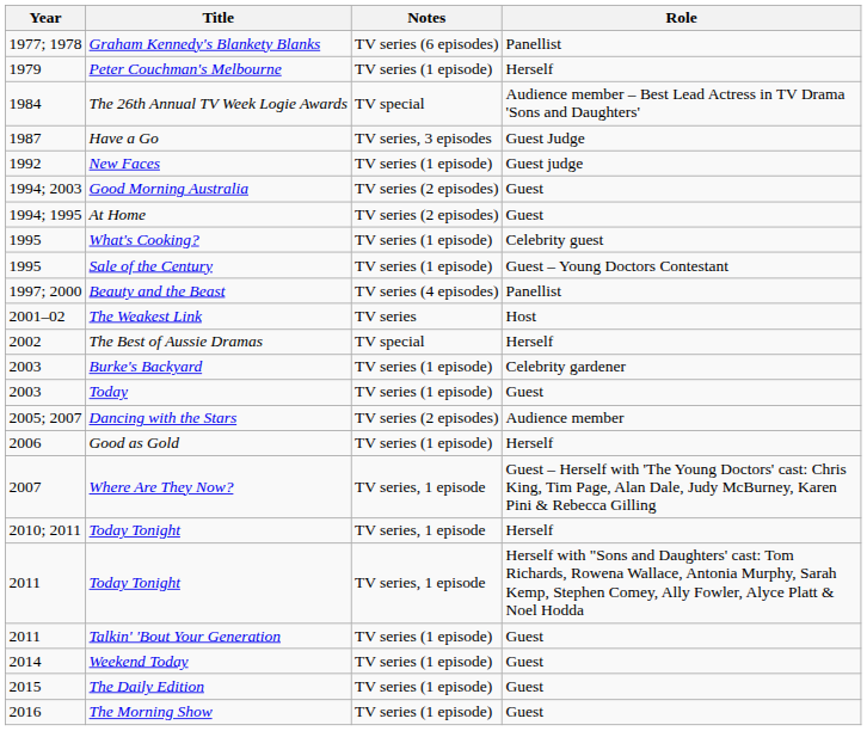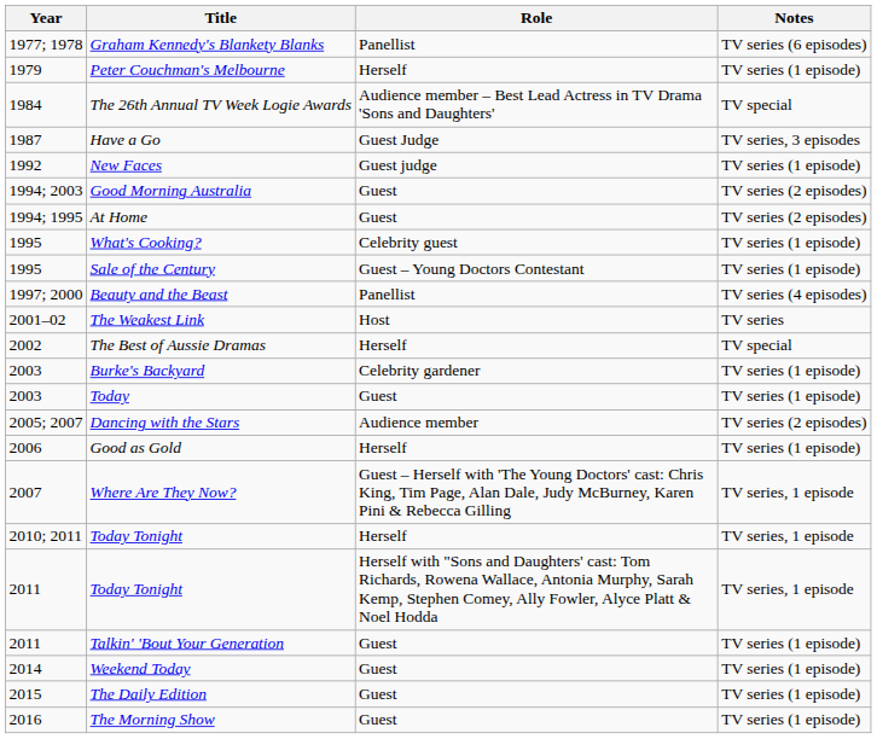 <table class="wikitable sortable">
 <tr>
 <th>Year</th>
 <th>Title</th>
+<th width="350">Role</th>
 <th class="unsortable">Notes</th>
-<th width="350">Role</th>
 </tr>
 <tr>
 <td>1977; 1978</td>
 <td><em><a href='#'>Graham Kennedy's Blankety Blanks</a></em></td>
+<td>Panellist</td>
 <td>TV series (6 episodes)</td>
-<td>Panellist</td>
 </tr>
 <tr>
 <td>1979</td>
 <td><em><a href='#'> Peter Couchman's Melbourne</a></em></td>
+<td>Herself</td>
 <td>TV series (1 episode)</td>
-<td>Herself</td>
 </tr>
 <tr>
 <td>1984</td>
 <td><em>The 26th Annual TV Week Logie Awards</em></td>
+<td>Audience member – Best Lead Actress in TV Drama 'Sons and Daughters'</td>
 <td>TV special</td>
-<td>Audience member – Best Lead Actress in TV Drama 'Sons and Daughters'</td>
 </tr>
 <tr>
 <td>1987</td>
 <td><em>Have a Go</em></td>
+<td>Guest Judge</td>
 <td>TV series, 3 episodes</td>
-<td>Guest Judge</td>
 </tr>
 <tr>
 <td>1992</td>
 <td><em><a href='#'>New Faces</a></em></td>
+<td>Guest judge</td>
 <td>TV series (1 episode)</td>
-<td>Guest judge</td>
 </tr>
 <tr>
 <td>1994; 2003</td>
 <td><em><a href='#'>Good Morning Australia</a></em></td>
+<td>Guest</td>
 <td>TV series (2 episodes)</td>
-<td>Guest</td>
 </tr>
 <tr>
 <td>1994; 1995</td>
 <td><em>At Home</em></td>
+<td>Guest</td>
 <td>TV series (2 episodes)</td>
-<td>Guest</td>
 </tr>
 <tr>
 <td>1995</td>
 <td><em><a href='#'>What's Cooking?</a></em></td>
+<td>Celebrity guest</td>
 <td>TV series (1 episode)</td>
-<td>Celebrity guest</td>
 </tr>
 <tr>
 <td>1995</td>
 <td><em><a href='#'>Sale of the Century</a></em></td>
+<td>Guest – Young Doctors Contestant</td>
 <td>TV series (1 episode)</td>
-<td>Guest – Young Doctors Contestant</td>
 </tr>
 <tr>
 <td>1997; 2000</td>
 <td><em><a href='#'>Beauty and the Beast</a></em></td>
+<td>Panellist</td>
 <td>TV series (4 episodes)</td>
-<td>Panellist</td>
 </tr>
 <tr>
 <td>2001–02</td>
 <td><em><a href='#'>The Weakest Link</a></em></td>
+<td>Host</td>
 <td>TV series</td>
-<td>Host</td>
 </tr>
 <tr>
 <td>2002</td>
 <td><em>The Best of Aussie Dramas</em></td>
+<td>Herself</td>
 <td>TV special</td>
-<td>Herself</td>
 </tr>
 <tr>
 <td>2003</td>
 <td><em><a href='#'>Burke's Backyard</a></em></td>
+<td>Celebrity gardener</td>
 <td>TV series (1 episode)</td>
-<td>Celebrity gardener</td>
 </tr>
 <tr>
 <td>2003</td>
 <td><em><a href='#'>Today</a></em></td>
+<td>Guest</td>
 <td>TV series (1 episode)</td>
-<td>Guest</td>
 </tr>
 <tr>
 <td>2005; 2007</td>
 <td><em><a href='#'>Dancing with the Stars</a></em></td>
+<td>Audience member</td>
 <td>TV series (2 episodes)</td>
-<td>Audience member</td>
 </tr>
 <tr>
 <td>2006</td>
 <td><em>Good as Gold</em></td>
+<td>Herself</td>
 <td>TV series (1 episode)</td>
-<td>Herself</td>
 </tr>
 <tr>
 <td>2007</td>
 <td><em><a href='#'>Where Are They Now?</a></em></td>
+<td>Guest – Herself with 'The Young Doctors' cast: Chris King, Tim Page, Alan Dale, Judy McBurney, Karen Pini & Rebecca Gilling</td>
 <td>TV series, 1 episode</td>
-<td>Guest – Herself with 'The Young Doctors' cast: Chris King, Tim Page, Alan Dale, Judy McBurney, Karen Pini & Rebecca Gilling</td>
 </tr>
 <tr>
 <td>2010; 2011</td>
 <td><em><a href='#'>Today Tonight</a></em></td>
+<td>Herself</td>
 <td>TV series, 1 episode</td>
-<td>Herself</td>
 </tr>
 <tr>
 <td>2011</td>
 <td><em><a href='#'>Today Tonight</a></em></td>
+<td>Herself with "Sons and Daughters' cast: Tom Richards, Rowena Wallace, Antonia Murphy, Sarah Kemp, Stephen Comey, Ally Fowler, Alyce Platt & Noel Hodda</td>
 <td>TV series, 1 episode</td>
-<td>Herself with "Sons and Daughters' cast: Tom Richards, Rowena Wallace, Antonia Murphy, Sarah Kemp, Stephen Comey, Ally Fowler, Alyce Platt & Noel Hodda</td>
 </tr>
 <tr>
 <td>2011</td>
 <td><em><a href='#'>Talkin' 'Bout Your Generation</a></em></td>
+<td>Guest</td>
 <td>TV series (1 episode)</td>
-<td>Guest</td>
 </tr>
 <tr>
 <td>2014</td>
 <td><em><a href='#'>Weekend Today</a></em></td>
+<td>Guest</td>
 <td>TV series (1 episode)</td>
-<td>Guest</td>
 </tr>
 <tr>
 <td>2015</td>
 <td><em><a href='#'>The Daily Edition</a></em></td>
+<td>Guest</td>
 <td>TV series (1 episode)</td>
-<td>Guest</td>
 </tr>
 <tr>
 <td>2016</td>
 <td><em><a href='#'>The Morning Show</a></em></td>
+<td>Guest</td>
 <td>TV series (1 episode)</td>
-<td>Guest</td>
 </tr>
 </table>
